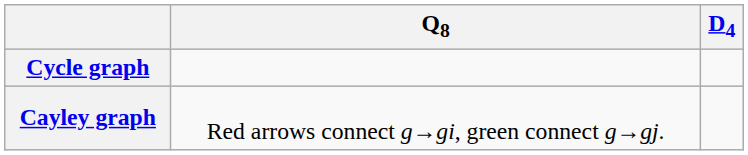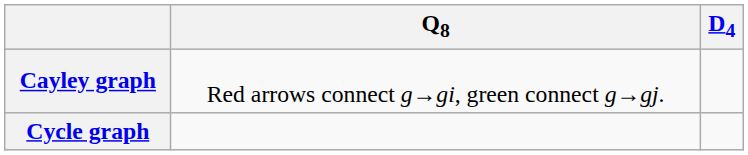 <table class="wikitable" style="width: 500px; text-align: center;">
 <tr>
 <th></th>
 <th>Q<sub>8</sub></th>
 <th><a href='#'>D<sub>4</sub></a></th>
 </tr>
 <tr>
+<th><a href='#'>Cayley graph</a></th>
+<td style="vertical-align:top;"><br>Red arrows connect <em>g</em><span>→</span><em>gi</em>, green connect <em>g</em><span>→</span><em>gj</em>.</td>
+<td style="vertical-align:top;"></td>
+</tr>
+<tr>
 <th><a href='#'>Cycle graph</a></th>
 <td></td>
 <td></td>
 </tr>
-<tr>
-<th><a href='#'>Cayley graph</a></th>
-<td style="vertical-align:top;"><br>Red arrows connect <em>g</em><span>→</span><em>gi</em>, green connect <em>g</em><span>→</span><em>gj</em>.</td>
-<td style="vertical-align:top;"></td>
-</tr>
 </table>
